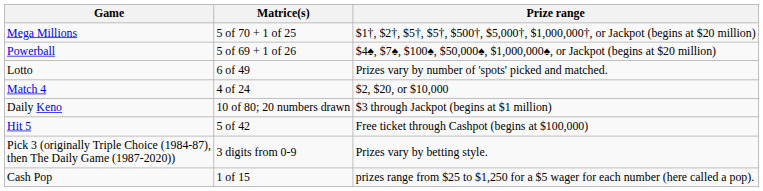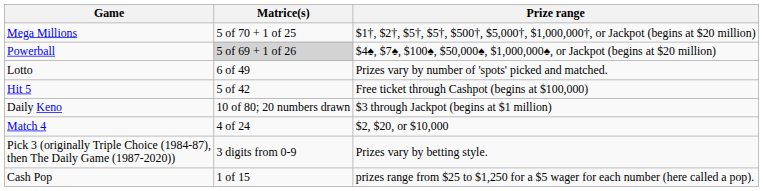 <table class="wikitable">
 <tr>
 <th>Game</th>
 <th>Matrice(s)</th>
 <th>Prize range</th>
 </tr>
 <tr>
 <td><a href='#'>Mega Millions</a></td>
 <td>5 of 70 + 1 of 25</td>
 <td>$1†, $2†, $5†, $5†, $500†, $5,000†, $1,000,000†, or Jackpot (begins at $20 million)</td>
 </tr>
 <tr>
 <td><a href='#'>Powerball</a></td>
-<td>5 of 69 + 1 of 26</td>
+<td style="background: lightgrey;">5 of 69 + 1 of 26</td>
 <td>$4♠, $7♠, $100♠, $50,000♠, $1,000,000♠, or Jackpot (begins at $20 million)</td>
 </tr>
 <tr>
 <td>Lotto</td>
 <td>6 of 49</td>
 <td>Prizes vary by number of 'spots' picked and matched.</td>
 </tr>
 <tr>
-<td><a href='#'>Match 4</a></td>
-<td>4 of 24</td>
-<td>$2, $20, or $10,000</td>
+<td><a href='#'>Hit 5</a></td>
+<td>5 of 42</td>
+<td>Free ticket through Cashpot (begins at $100,000)</td>
 </tr>
 <tr>
 <td>Daily <a href='#'>Keno</a></td>
 <td>10 of 80; 20 numbers drawn</td>
 <td>$3 through Jackpot (begins at $1 million)</td>
 </tr>
 <tr>
-<td><a href='#'>Hit 5</a></td>
-<td>5 of 42</td>
-<td>Free ticket through Cashpot (begins at $100,000)</td>
+<td><a href='#'>Match 4</a></td>
+<td>4 of 24</td>
+<td>$2, $20, or $10,000</td>
 </tr>
 <tr>
 <td>Pick 3 (originally Triple Choice (1984-87),<br>then The Daily Game (1987-2020))</td>
 <td>3 digits from 0-9</td>
 <td>Prizes vary by betting style.</td>
 </tr>
 <tr>
 <td>Cash Pop</td>
 <td>1 of 15</td>
 <td>prizes range from $25 to $1,250 for a $5 wager for each number (here called a pop).</td>
 </tr>
 </table>
